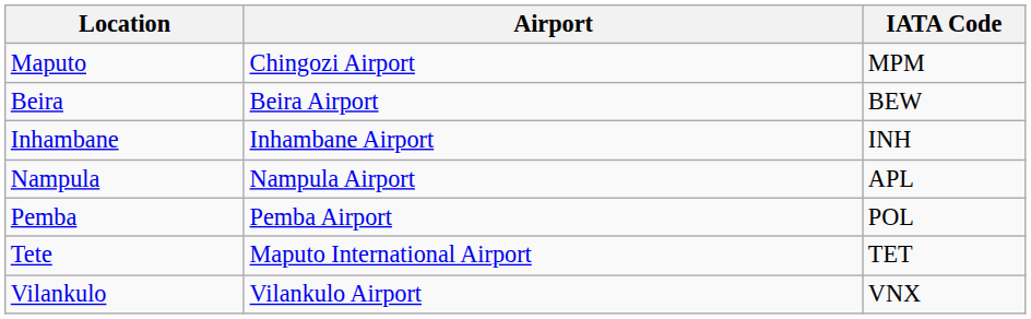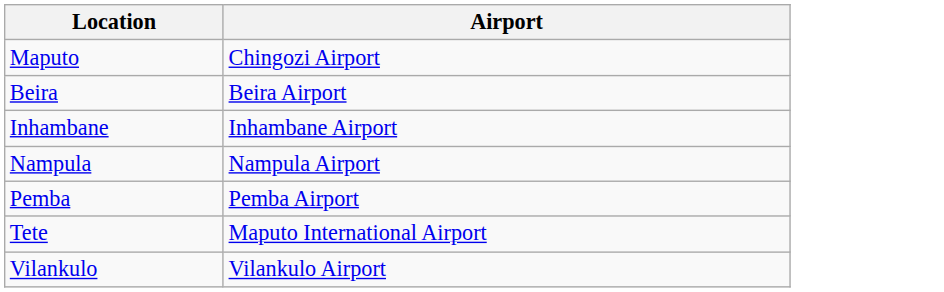 <table class="wikitable">
 <tr>
 <th scope="col" style="width:150px;"><strong>Location</strong></th>
 <th scope="col" style="width:400px;"><strong>Airport</strong></th>
-<th scope="col" style="width:100px;"><strong>IATA Code</strong></th>
 </tr>
 <tr>
 <td><a href='#'>Maputo</a></td>
 <td><a href='#'>Chingozi Airport</a></td>
-<td>MPM</td>
 </tr>
 <tr>
 <td><a href='#'>Beira</a></td>
 <td><a href='#'>Beira Airport</a></td>
-<td>BEW</td>
 </tr>
 <tr>
 <td><a href='#'>Inhambane</a></td>
 <td><a href='#'>Inhambane Airport</a></td>
-<td>INH</td>
 </tr>
 <tr>
 <td><a href='#'>Nampula</a></td>
 <td><a href='#'>Nampula Airport</a></td>
-<td>APL</td>
 </tr>
 <tr>
 <td><a href='#'>Pemba</a></td>
 <td><a href='#'>Pemba Airport</a></td>
-<td>POL</td>
 </tr>
 <tr>
 <td><a href='#'>Tete</a></td>
 <td><a href='#'>Maputo International Airport</a></td>
-<td>TET</td>
 </tr>
 <tr>
 <td><a href='#'>Vilankulo</a></td>
 <td><a href='#'>Vilankulo Airport</a></td>
-<td>VNX</td>
 </tr>
 </table>
